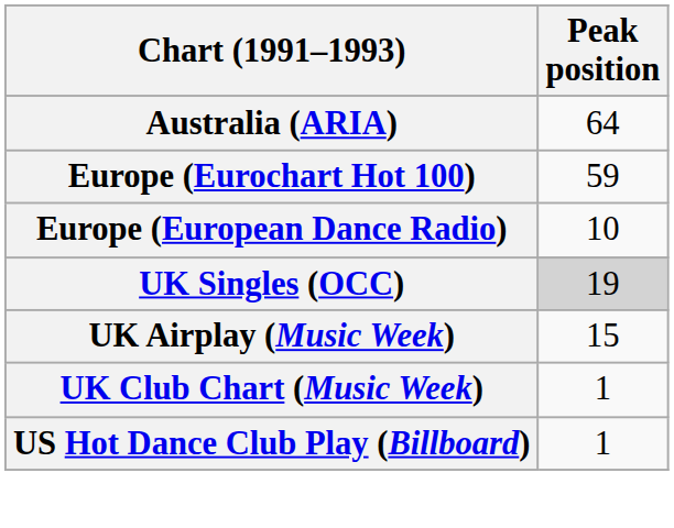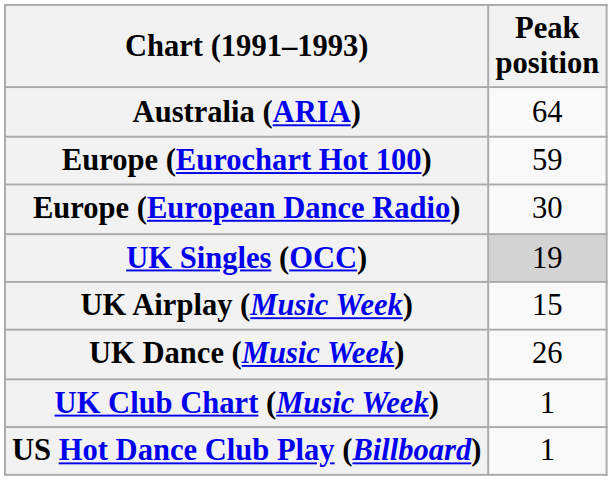 <table class="wikitable sortable plainrowheaders" style="text-align:center">
 <tr>
 <th scope="col">Chart (1991–1993)</th>
 <th scope="col">Peak<br>position</th>
 </tr>
 <tr>
 <th scope="row">Australia (<a href='#'>ARIA</a>)</th>
 <td>64</td>
 </tr>
 <tr>
 <th scope="row">Europe (<a href='#'>Eurochart Hot 100</a>)</th>
 <td>59</td>
 </tr>
 <tr>
 <th scope="row">Europe (<a href='#'>European Dance Radio</a>)</th>
-<td>10</td>
+<td>30</td>
 </tr>
 <tr>
 <th scope="row"><a href='#'>UK Singles</a> (<a href='#'>OCC</a>)</th>
 <td style="background: lightgrey;">19</td>
 </tr>
 <tr>
 <th scope="row">UK Airplay (<em><a href='#'>Music Week</a></em>)</th>
 <td>15</td>
 </tr>
 <tr>
+<th scope="row">UK Dance (<em><a href='#'>Music Week</a></em>)</th>
+<td>26</td>
+</tr>
+<tr>
 <th scope="row"><a href='#'>UK Club Chart</a> (<em><a href='#'>Music Week</a></em>)</th>
 <td>1</td>
 </tr>
 <tr>
 <th scope="row">US <a href='#'>Hot Dance Club Play</a> (<em><a href='#'>Billboard</a></em>)</th>
 <td>1</td>
 </tr>
 </table>
